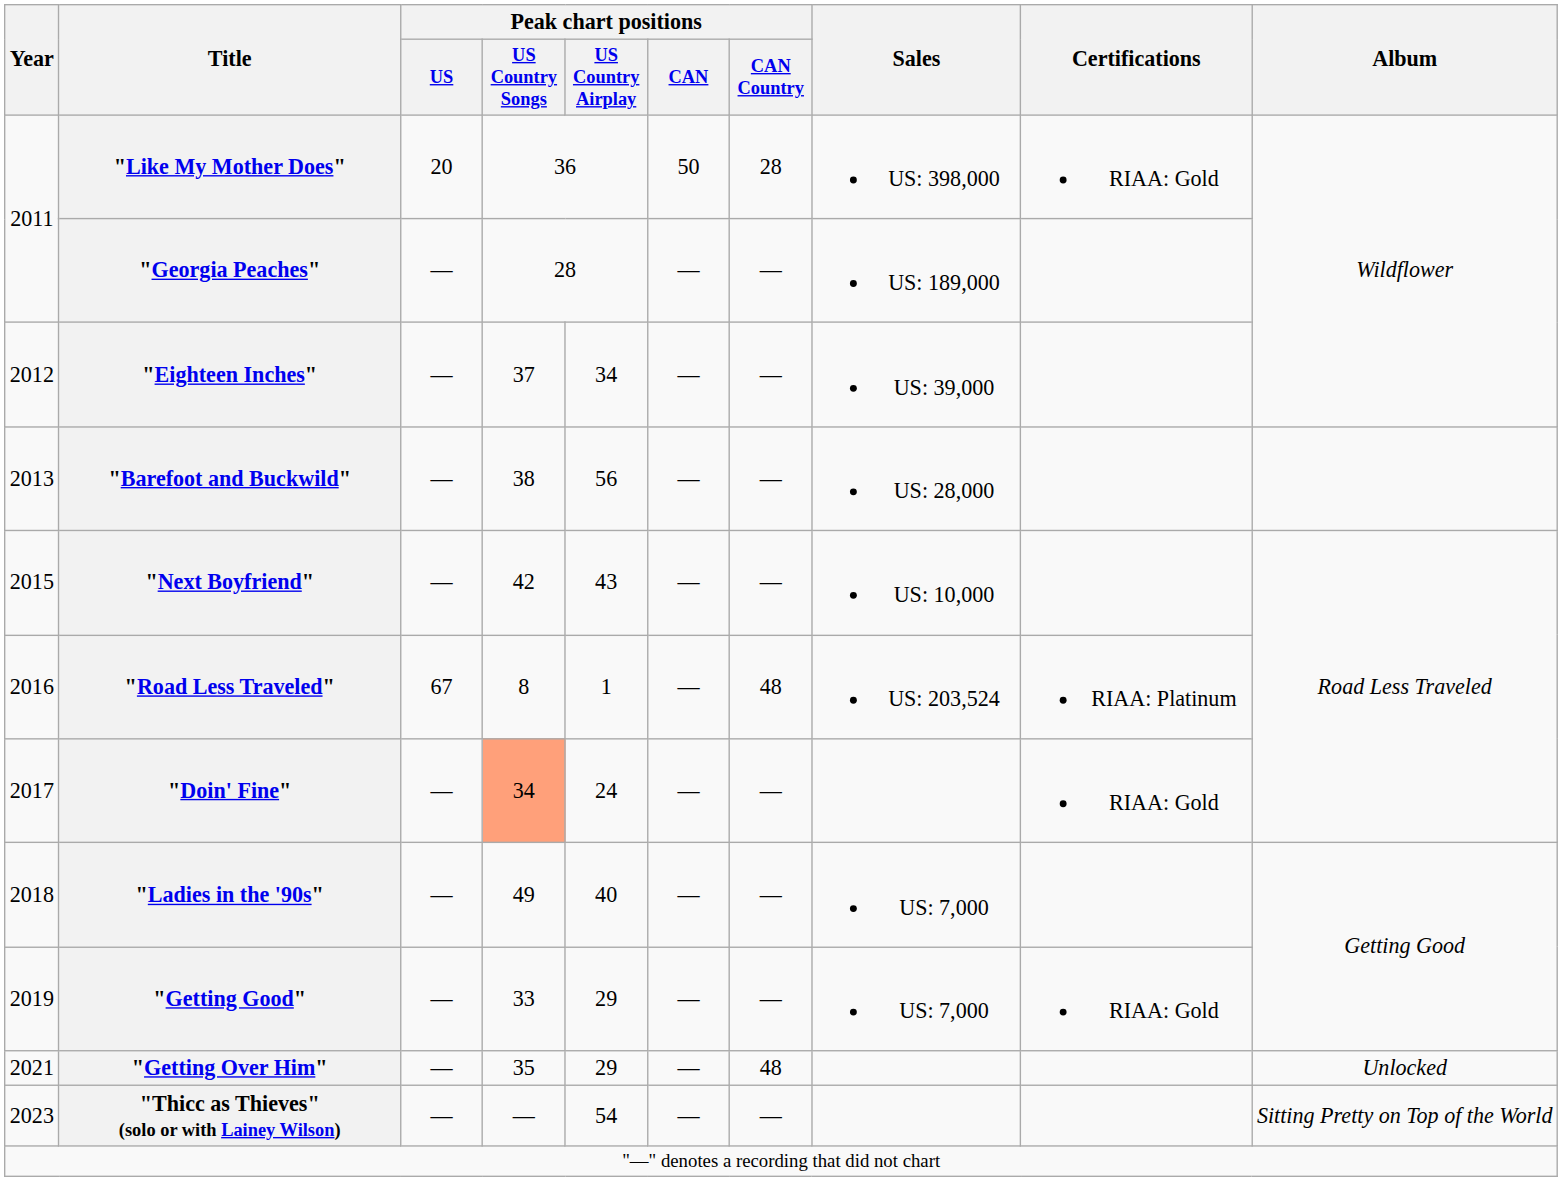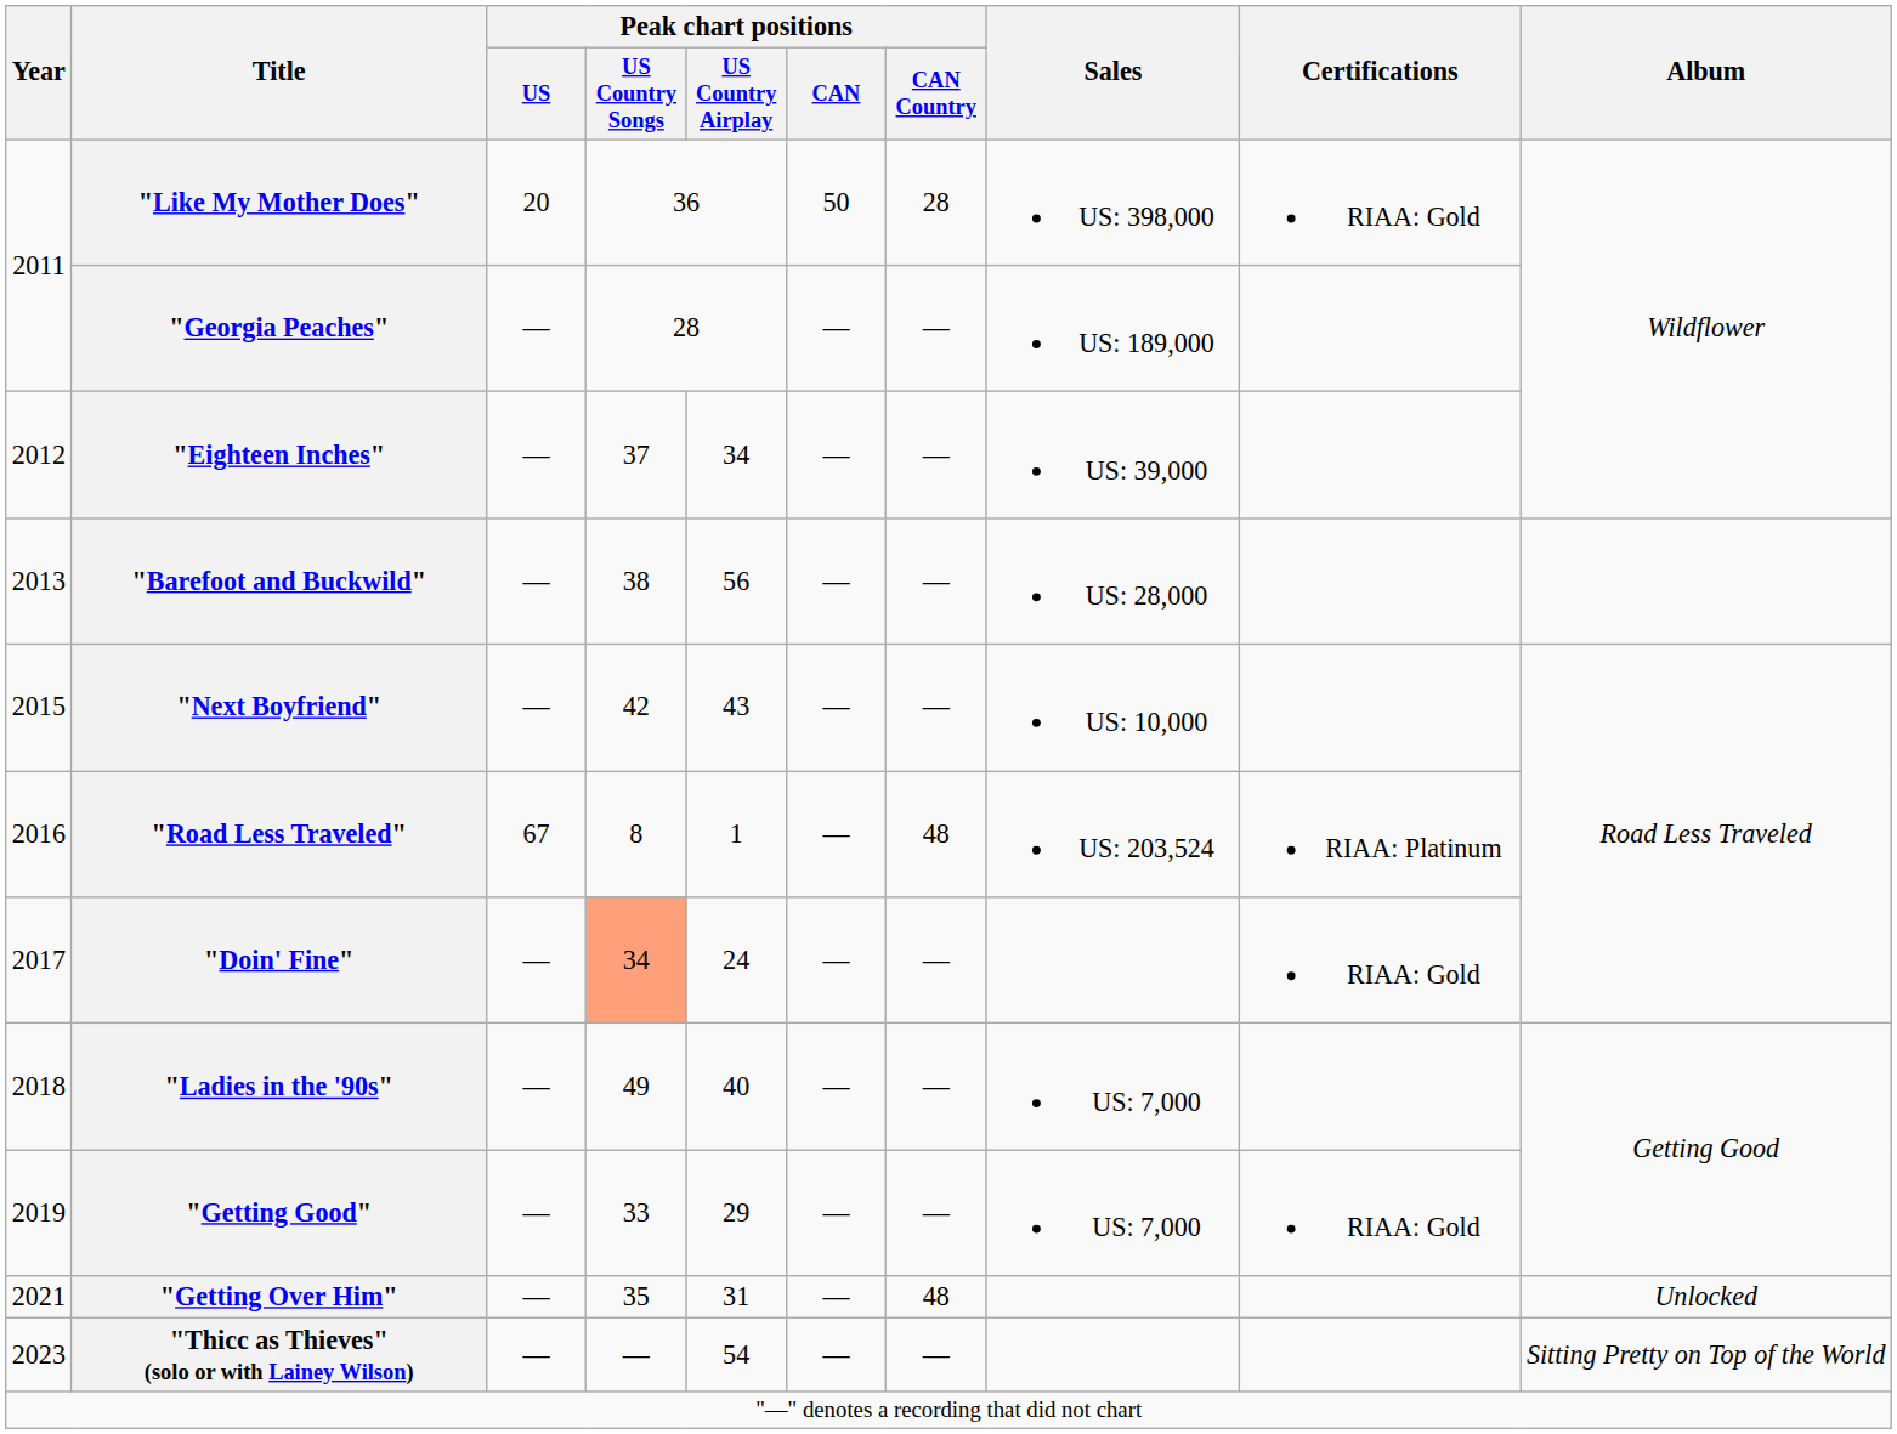 <table class="wikitable plainrowheaders" style="text-align:center;">
 <tr>
 <th scope="col" rowspan="2">Year</th>
 <th scope="col" rowspan="2" style="width:15em;">Title</th>
 <th scope="col" colspan="5">Peak chart positions</th>
 <th scope="col" rowspan="2" style="width:9em;">Sales</th>
 <th scope="col" rowspan="2" style="width:10em;">Certifications</th>
 <th scope="col" rowspan="2">Album</th>
 </tr>
 <tr style="font-size:smaller;">
 <th scope="col" style="width:4em;"><a href='#'>US</a><br></th>
 <th scope="col" style="width:4em;"><a href='#'>US Country Songs</a><br></th>
 <th scope="col" style="width:4em;"><a href='#'>US Country Airplay</a><br></th>
 <th scope="col" style="width:4em;"><a href='#'>CAN</a><br></th>
 <th scope="col" style="width:4em;"><a href='#'>CAN Country</a><br></th>
 </tr>
 <tr>
 <td rowspan="2">2011</td>
 <th scope="row">"<a href='#'>Like My Mother Does</a>"</th>
 <td>20</td>
 <td colspan="2">36</td>
 <td>50</td>
 <td>28</td>
 <td><br><ul><li>US: 398,000</li></ul></td>
 <td><br><ul><li>RIAA: Gold</li></ul></td>
 <td rowspan="3"><em>Wildflower</em></td>
 </tr>
 <tr>
 <th scope="row">"<a href='#'>Georgia Peaches</a>"</th>
 <td>—</td>
 <td colspan="2">28</td>
 <td>—</td>
 <td>—</td>
 <td><br><ul><li>US: 189,000</li></ul></td>
 <td></td>
 </tr>
 <tr>
 <td>2012</td>
 <th scope="row">"<a href='#'>Eighteen Inches</a>"</th>
 <td>—</td>
 <td>37</td>
 <td>34</td>
 <td>—</td>
 <td>—</td>
 <td><br><ul><li>US: 39,000</li></ul></td>
 <td></td>
 </tr>
 <tr>
 <td>2013</td>
 <th scope="row">"<a href='#'>Barefoot and Buckwild</a>"</th>
 <td>—</td>
 <td>38</td>
 <td>56</td>
 <td>—</td>
 <td>—</td>
 <td><br><ul><li>US: 28,000</li></ul></td>
 <td></td>
 <td></td>
 </tr>
 <tr>
 <td>2015</td>
 <th scope="row">"<a href='#'>Next Boyfriend</a>"</th>
 <td>—</td>
 <td>42</td>
 <td>43</td>
 <td>—</td>
 <td>—</td>
 <td><br><ul><li>US: 10,000</li></ul></td>
 <td></td>
 <td rowspan="3"><em>Road Less Traveled</em></td>
 </tr>
 <tr>
 <td>2016</td>
 <th scope="row">"<a href='#'>Road Less Traveled</a>"</th>
 <td>67</td>
 <td>8</td>
 <td>1</td>
 <td>—</td>
 <td>48</td>
 <td><br><ul><li>US: 203,524</li></ul></td>
 <td><br><ul><li>RIAA: Platinum</li></ul></td>
 </tr>
 <tr>
 <td>2017</td>
 <th scope="row">"<a href='#'>Doin' Fine</a>"</th>
 <td>—</td>
 <td style="background: lightsalmon;">34</td>
 <td>24</td>
 <td>—</td>
 <td>—</td>
 <td></td>
 <td><br><ul><li>RIAA: Gold</li></ul></td>
 </tr>
 <tr>
 <td>2018</td>
 <th scope="row">"<a href='#'>Ladies in the '90s</a>"</th>
 <td>—</td>
 <td>49</td>
 <td>40</td>
 <td>—</td>
 <td>—</td>
 <td><br><ul><li>US: 7,000</li></ul></td>
 <td></td>
 <td rowspan=2><em>Getting Good</em></td>
 </tr>
 <tr>
 <td>2019</td>
 <th scope="row">"<a href='#'>Getting Good</a>"</th>
 <td>—</td>
 <td>33</td>
 <td>29</td>
 <td>—</td>
 <td>—</td>
 <td><br><ul><li>US: 7,000</li></ul></td>
 <td><br><ul><li>RIAA: Gold</li></ul></td>
 </tr>
 <tr>
 <td>2021</td>
 <th scope="row">"<a href='#'>Getting Over Him</a>"<br></th>
 <td>—</td>
 <td>35</td>
-<td>29</td>
+<td>31</td>
 <td>—</td>
 <td>48</td>
 <td></td>
 <td></td>
 <td><em>Unlocked</em></td>
 </tr>
 <tr>
 <td>2023</td>
 <th scope="row">"Thicc as Thieves" <br> <small>(solo or with <a href='#'>Lainey Wilson</a>)</small></th>
 <td>—</td>
 <td>—</td>
 <td>54</td>
 <td>—</td>
 <td>—</td>
 <td></td>
 <td></td>
 <td><em>Sitting Pretty on Top of the World</em></td>
 </tr>
 <tr>
 <td colspan="10" style="font-size:85%">"—" denotes a recording that did not chart</td>
 </tr>
 </table>
